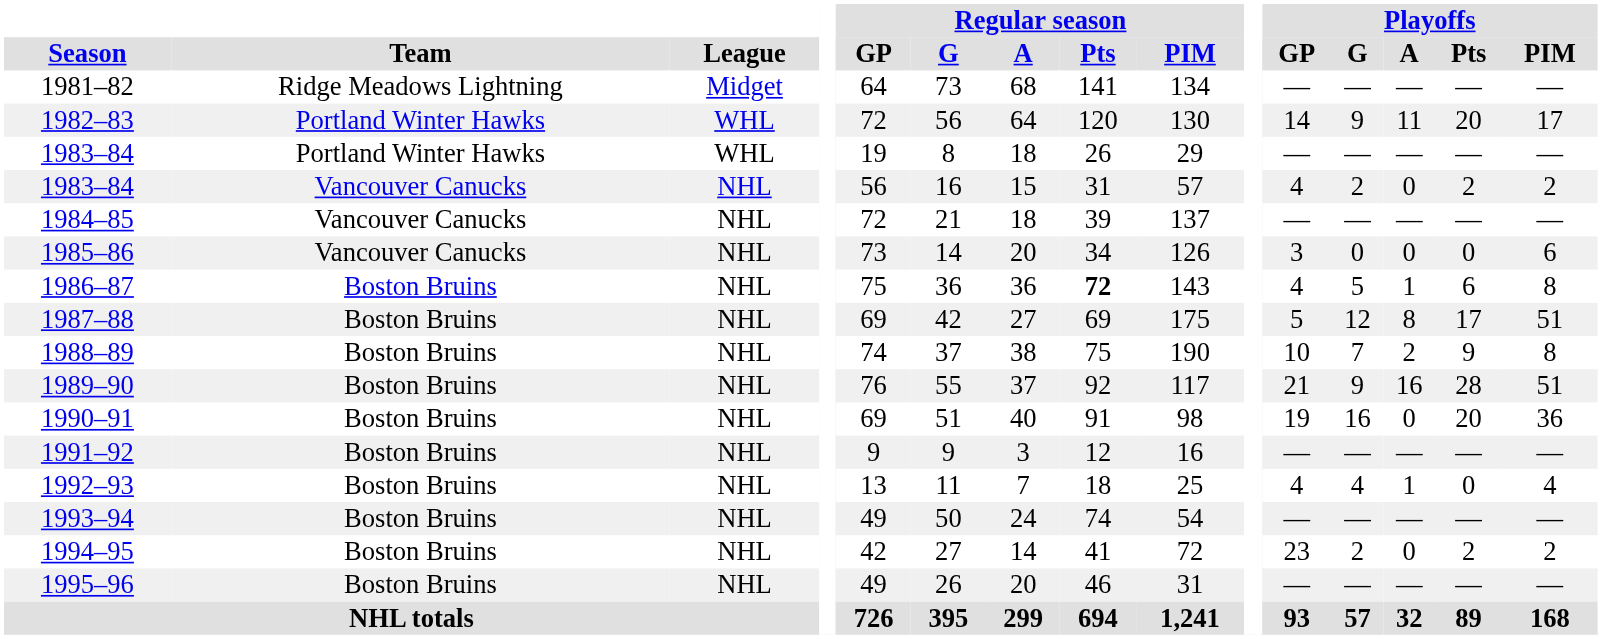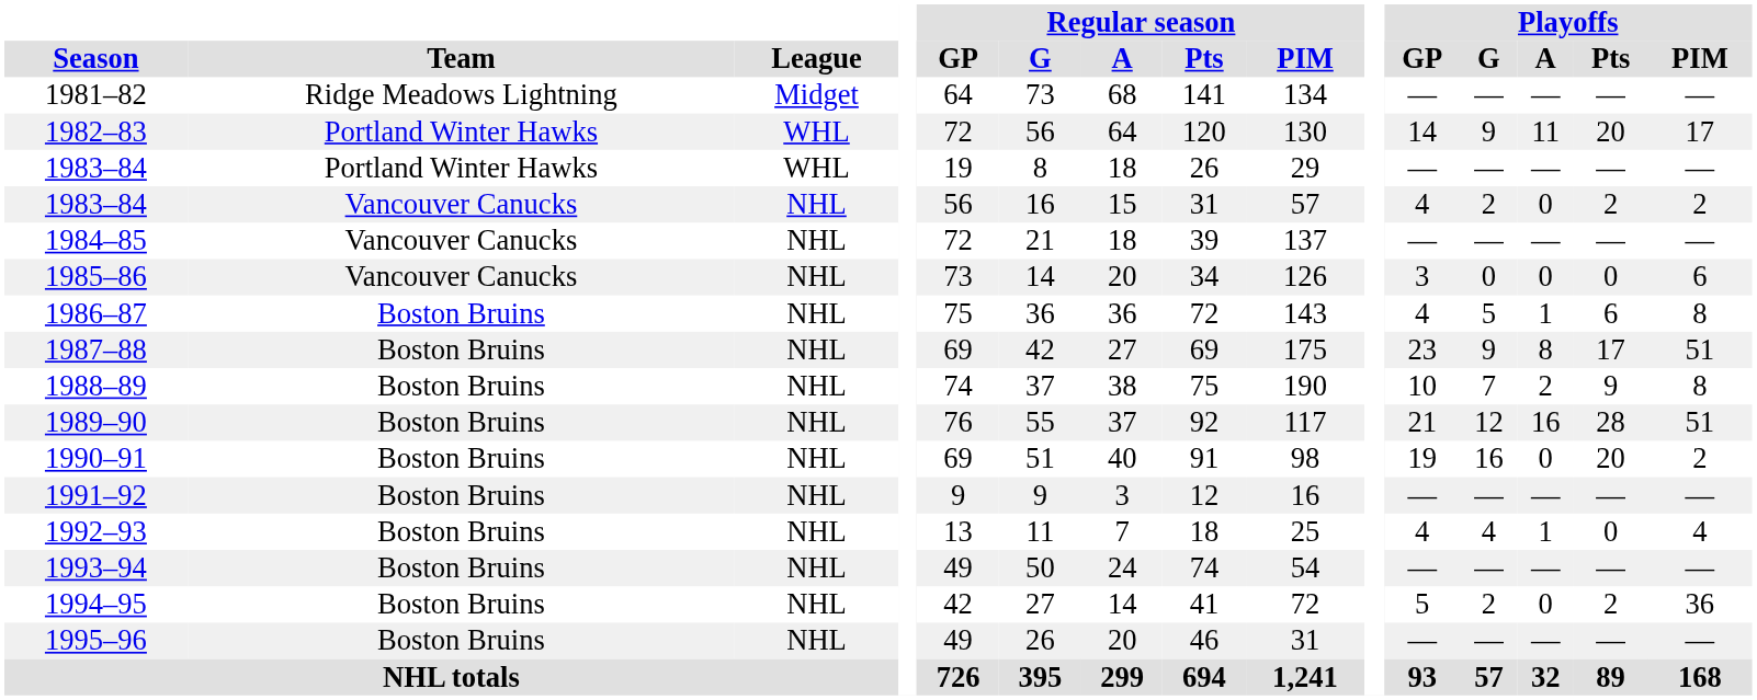 <table border="0" cellpadding="1" cellspacing="0" style="text-align:center; width:60em;">
 <tr style="background:#e0e0e0;">
 <th colspan="3" style="background:#fff;"> </th>
 <th rowspan="100" style="background:#fff;"> </th>
 <th colspan="5"><a href='#'>Regular season</a></th>
 <th rowspan="100" style="background:#fff;"> </th>
 <th colspan="5"><a href='#'>Playoffs</a></th>
 </tr>
 <tr style="background:#e0e0e0;">
 <th><a href='#'>Season</a></th>
 <th>Team</th>
 <th>League</th>
 <th>GP</th>
 <th><a href='#'>G</a></th>
 <th><a href='#'>A</a></th>
 <th><a href='#'>Pts</a></th>
 <th><a href='#'>PIM</a></th>
 <th>GP</th>
 <th>G</th>
 <th>A</th>
 <th>Pts</th>
 <th>PIM</th>
 </tr>
 <tr>
 <td>1981–82</td>
 <td>Ridge Meadows Lightning</td>
 <td><a href='#'>Midget</a></td>
 <td>64</td>
 <td>73</td>
 <td>68</td>
 <td>141</td>
 <td>134</td>
 <td>—</td>
 <td>—</td>
 <td>—</td>
 <td>—</td>
 <td>—</td>
 </tr>
 <tr style="background:#f0f0f0;">
 <td><a href='#'>1982–83</a></td>
 <td><a href='#'>Portland Winter Hawks</a></td>
 <td><a href='#'>WHL</a></td>
 <td>72</td>
 <td>56</td>
 <td>64</td>
 <td>120</td>
 <td>130</td>
 <td>14</td>
 <td>9</td>
 <td>11</td>
 <td>20</td>
 <td>17</td>
 </tr>
 <tr>
 <td><a href='#'>1983–84</a></td>
 <td>Portland Winter Hawks</td>
 <td>WHL</td>
 <td>19</td>
 <td>8</td>
 <td>18</td>
 <td>26</td>
 <td>29</td>
 <td>—</td>
 <td>—</td>
 <td>—</td>
 <td>—</td>
 <td>—</td>
 </tr>
 <tr style="background:#f0f0f0;">
 <td><a href='#'>1983–84</a></td>
 <td><a href='#'>Vancouver Canucks</a></td>
 <td><a href='#'>NHL</a></td>
 <td>56</td>
 <td>16</td>
 <td>15</td>
 <td>31</td>
 <td>57</td>
 <td>4</td>
 <td>2</td>
 <td>0</td>
 <td>2</td>
 <td>2</td>
 </tr>
 <tr>
 <td><a href='#'>1984–85</a></td>
 <td>Vancouver Canucks</td>
 <td>NHL</td>
 <td>72</td>
 <td>21</td>
 <td>18</td>
 <td>39</td>
 <td>137</td>
 <td>—</td>
 <td>—</td>
 <td>—</td>
 <td>—</td>
 <td>—</td>
 </tr>
 <tr style="background:#f0f0f0;">
 <td><a href='#'>1985–86</a></td>
 <td>Vancouver Canucks</td>
 <td>NHL</td>
 <td>73</td>
 <td>14</td>
 <td>20</td>
 <td>34</td>
 <td>126</td>
 <td>3</td>
 <td>0</td>
 <td>0</td>
 <td>0</td>
 <td>6</td>
 </tr>
 <tr>
 <td><a href='#'>1986–87</a></td>
 <td><a href='#'>Boston Bruins</a></td>
 <td>NHL</td>
 <td>75</td>
 <td>36</td>
 <td>36</td>
-<td><strong>72</strong></td>
+<td>72</td>
 <td>143</td>
 <td>4</td>
 <td>5</td>
 <td>1</td>
 <td>6</td>
 <td>8</td>
 </tr>
 <tr style="background:#f0f0f0;">
 <td><a href='#'>1987–88</a></td>
 <td>Boston Bruins</td>
 <td>NHL</td>
 <td>69</td>
 <td>42</td>
 <td>27</td>
 <td>69</td>
 <td>175</td>
-<td>5</td>
-<td>12</td>
+<td>23</td>
+<td>9</td>
 <td>8</td>
 <td>17</td>
 <td>51</td>
 </tr>
 <tr>
 <td><a href='#'>1988–89</a></td>
 <td>Boston Bruins</td>
 <td>NHL</td>
 <td>74</td>
 <td>37</td>
 <td>38</td>
 <td>75</td>
 <td>190</td>
 <td>10</td>
 <td>7</td>
 <td>2</td>
 <td>9</td>
 <td>8</td>
 </tr>
 <tr style="background:#f0f0f0;">
 <td><a href='#'>1989–90</a></td>
 <td>Boston Bruins</td>
 <td>NHL</td>
 <td>76</td>
 <td>55</td>
 <td>37</td>
 <td>92</td>
 <td>117</td>
 <td>21</td>
-<td>9</td>
+<td>12</td>
 <td>16</td>
 <td>28</td>
 <td>51</td>
 </tr>
 <tr>
 <td><a href='#'>1990–91</a></td>
 <td>Boston Bruins</td>
 <td>NHL</td>
 <td>69</td>
 <td>51</td>
 <td>40</td>
 <td>91</td>
 <td>98</td>
 <td>19</td>
 <td>16</td>
 <td>0</td>
 <td>20</td>
-<td>36</td>
+<td>2</td>
 </tr>
 <tr style="background:#f0f0f0;">
 <td><a href='#'>1991–92</a></td>
 <td>Boston Bruins</td>
 <td>NHL</td>
 <td>9</td>
 <td>9</td>
 <td>3</td>
 <td>12</td>
 <td>16</td>
 <td>—</td>
 <td>—</td>
 <td>—</td>
 <td>—</td>
 <td>—</td>
 </tr>
 <tr>
 <td><a href='#'>1992–93</a></td>
 <td>Boston Bruins</td>
 <td>NHL</td>
 <td>13</td>
 <td>11</td>
 <td>7</td>
 <td>18</td>
 <td>25</td>
 <td>4</td>
 <td>4</td>
 <td>1</td>
 <td>0</td>
 <td>4</td>
 </tr>
 <tr style="background:#f0f0f0;">
 <td><a href='#'>1993–94</a></td>
 <td>Boston Bruins</td>
 <td>NHL</td>
 <td>49</td>
 <td>50</td>
 <td>24</td>
 <td>74</td>
 <td>54</td>
 <td>—</td>
 <td>—</td>
 <td>—</td>
 <td>—</td>
 <td>—</td>
 </tr>
 <tr>
 <td><a href='#'>1994–95</a></td>
 <td>Boston Bruins</td>
 <td>NHL</td>
 <td>42</td>
 <td>27</td>
 <td>14</td>
 <td>41</td>
 <td>72</td>
-<td>23</td>
+<td>5</td>
 <td>2</td>
 <td>0</td>
 <td>2</td>
-<td>2</td>
+<td>36</td>
 </tr>
 <tr style="background:#f0f0f0;">
 <td><a href='#'>1995–96</a></td>
 <td>Boston Bruins</td>
 <td>NHL</td>
 <td>49</td>
 <td>26</td>
 <td>20</td>
 <td>46</td>
 <td>31</td>
 <td>—</td>
 <td>—</td>
 <td>—</td>
 <td>—</td>
 <td>—</td>
 </tr>
 <tr style="background:#e0e0e0;">
 <th colspan="3">NHL totals</th>
 <th>726</th>
 <th>395</th>
 <th>299</th>
 <th>694</th>
 <th>1,241</th>
 <th>93</th>
 <th>57</th>
 <th>32</th>
 <th>89</th>
 <th>168</th>
 </tr>
 </table>
